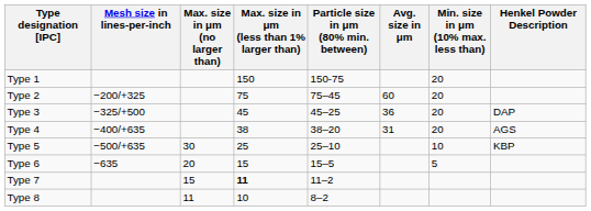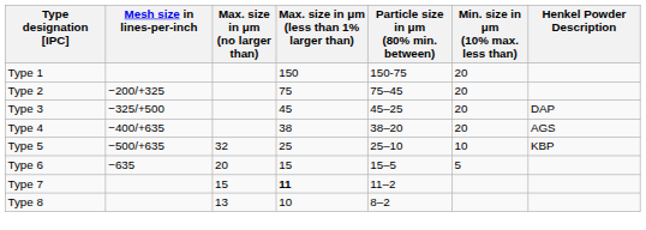 <table class="wikitable" border="1">
 <tr valign="top">
 <th>Type designation [IPC]</th>
 <th><a href='#'>Mesh size</a> in lines-per-inch</th>
 <th>Max. size in μm<br>(no larger than)</th>
 <th>Max. size in μm<br>(less than 1% larger than)</th>
 <th>Particle size in μm<br>(80% min. between)</th>
-<th>Avg. size in μm<br></th>
 <th>Min. size in μm<br>(10% max. less than)</th>
 <th>Henkel Powder Description</th>
 </tr>
 <tr>
 <td>Type 1</td>
 <td></td>
 <td></td>
 <td>150</td>
 <td>150-75</td>
-<td></td>
 <td>20</td>
 <td></td>
 </tr>
 <tr>
 <td>Type 2</td>
 <td>−200/+325</td>
 <td></td>
 <td>75</td>
 <td>75–45</td>
-<td>60</td>
 <td>20</td>
 <td></td>
 </tr>
 <tr>
 <td>Type 3</td>
 <td>−325/+500</td>
 <td></td>
 <td>45</td>
 <td>45–25</td>
-<td>36</td>
 <td>20</td>
 <td>DAP</td>
 </tr>
 <tr>
 <td>Type 4</td>
 <td>−400/+635</td>
 <td></td>
 <td>38</td>
 <td>38–20</td>
-<td>31</td>
 <td>20</td>
 <td>AGS</td>
 </tr>
 <tr>
 <td>Type 5</td>
 <td>−500/+635</td>
-<td>30</td>
+<td>32</td>
 <td>25</td>
 <td>25–10</td>
-<td></td>
 <td>10</td>
 <td>KBP</td>
 </tr>
 <tr>
 <td>Type 6</td>
 <td>−635</td>
 <td>20</td>
 <td>15</td>
 <td>15–5</td>
-<td></td>
 <td>5</td>
 <td></td>
 </tr>
 <tr>
 <td>Type 7</td>
 <td></td>
 <td>15</td>
 <td><strong>11</strong></td>
 <td>11–2</td>
 <td></td>
 <td></td>
-<td></td>
 </tr>
 <tr>
 <td>Type 8</td>
 <td></td>
-<td>11</td>
+<td>13</td>
 <td>10</td>
 <td>8–2</td>
 <td></td>
 <td></td>
-<td></td>
 </tr>
 </table>
